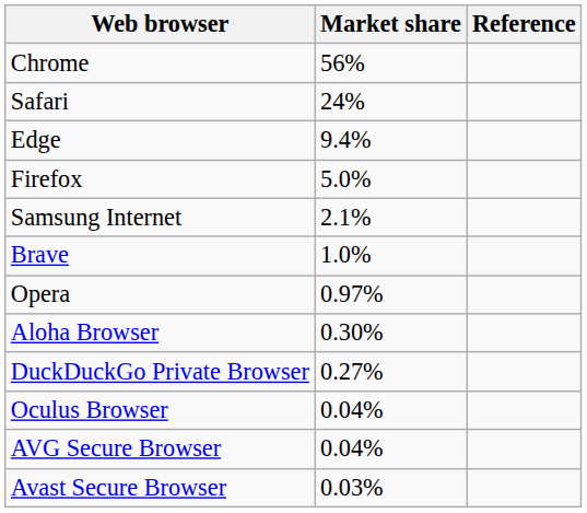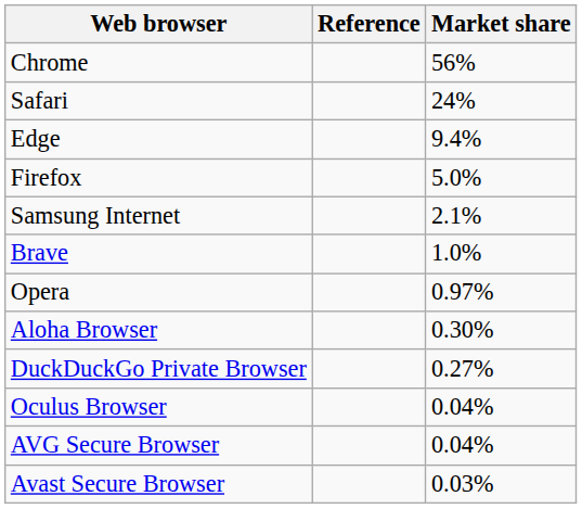 <table class="wikitable sortable">
 <tr>
 <th>Web browser</th>
+<th>Reference</th>
 <th>Market share</th>
-<th>Reference</th>
 </tr>
 <tr>
 <td>Chrome</td>
+<td></td>
 <td>56%</td>
-<td></td>
 </tr>
 <tr>
 <td>Safari</td>
+<td></td>
 <td>24%</td>
-<td></td>
 </tr>
 <tr>
 <td>Edge</td>
+<td></td>
 <td>9.4%</td>
-<td></td>
 </tr>
 <tr>
 <td>Firefox</td>
+<td></td>
 <td>5.0%</td>
-<td></td>
 </tr>
 <tr>
 <td>Samsung Internet</td>
+<td></td>
 <td>2.1%</td>
-<td></td>
 </tr>
 <tr>
 <td><a href='#'>Brave</a></td>
+<td></td>
 <td>1.0%</td>
-<td></td>
 </tr>
 <tr>
 <td>Opera</td>
+<td></td>
 <td>0.97%</td>
-<td></td>
 </tr>
 <tr>
 <td><a href='#'>Aloha Browser</a></td>
+<td></td>
 <td>0.30%</td>
-<td></td>
 </tr>
 <tr>
 <td><a href='#'>DuckDuckGo Private Browser</a></td>
+<td></td>
 <td>0.27%</td>
-<td></td>
 </tr>
 <tr>
 <td><a href='#'>Oculus Browser</a></td>
+<td></td>
 <td>0.04%</td>
-<td></td>
 </tr>
 <tr>
 <td><a href='#'>AVG Secure Browser</a></td>
+<td></td>
 <td>0.04%</td>
-<td></td>
 </tr>
 <tr>
 <td><a href='#'>Avast Secure Browser</a></td>
+<td></td>
 <td>0.03%</td>
-<td></td>
 </tr>
 </table>
